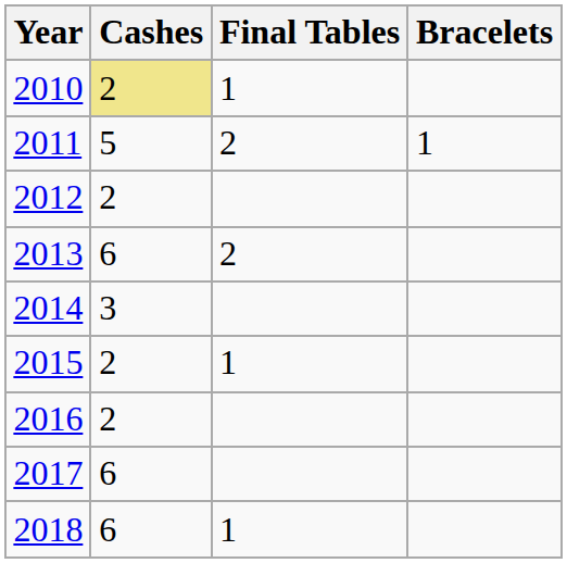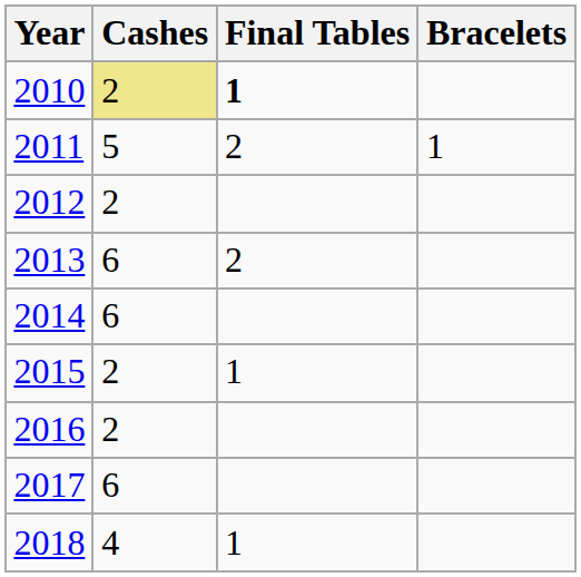 <table class="wikitable">
 <tr>
 </tr>
 <tr>
 <th>Year</th>
 <th>Cashes</th>
 <th>Final Tables</th>
 <th>Bracelets</th>
 </tr>
 <tr>
 <td><a href='#'>2010</a></td>
 <td style="background: khaki;">2</td>
-<td>1</td>
+<td><strong>1</strong></td>
 <td></td>
 </tr>
 <tr>
 <td><a href='#'>2011</a></td>
 <td>5</td>
 <td>2</td>
 <td>1</td>
 </tr>
 <tr>
 <td><a href='#'>2012</a></td>
 <td>2</td>
 <td></td>
 <td></td>
 </tr>
 <tr>
 <td><a href='#'>2013</a></td>
 <td>6</td>
 <td>2</td>
 <td></td>
 </tr>
 <tr>
 <td><a href='#'>2014</a></td>
-<td>3</td>
+<td>6</td>
 <td></td>
 <td></td>
 </tr>
 <tr>
 <td><a href='#'>2015</a></td>
 <td>2</td>
 <td>1</td>
 <td></td>
 </tr>
 <tr>
 <td><a href='#'>2016</a></td>
 <td>2</td>
 <td></td>
 <td></td>
 </tr>
 <tr>
 <td><a href='#'>2017</a></td>
 <td>6</td>
 <td></td>
 <td></td>
 </tr>
 <tr>
 <td><a href='#'>2018</a></td>
-<td>6</td>
+<td>4</td>
 <td>1</td>
 <td></td>
 </tr>
 </table>
